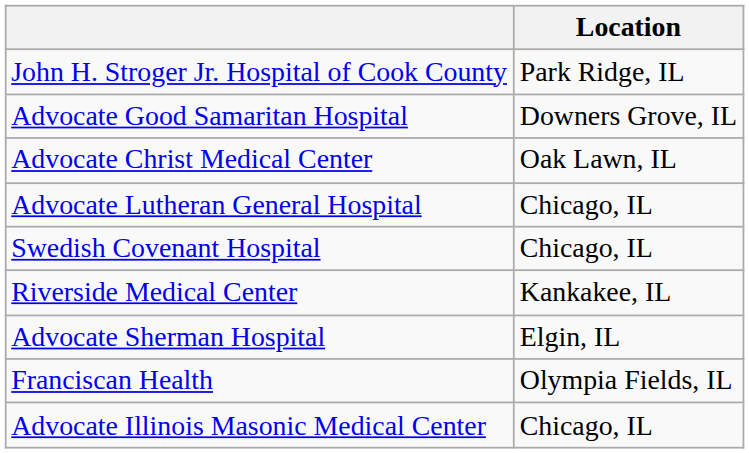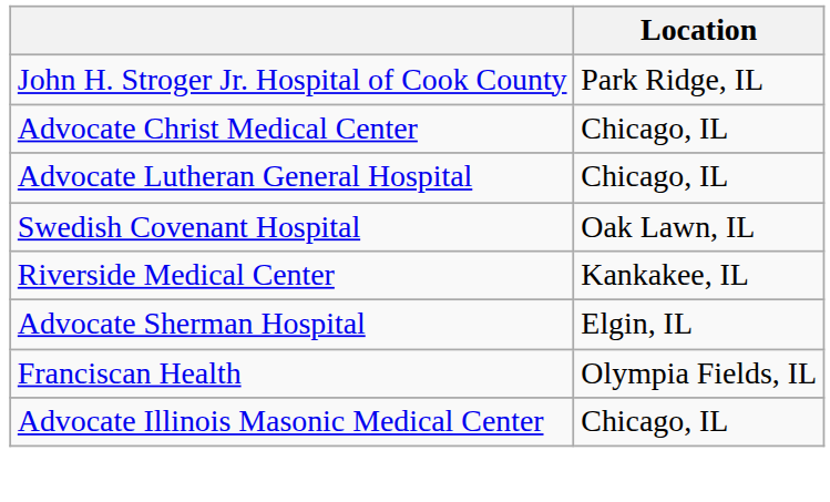 <table style="float:RIGHT;" "text-align:center; font-size:75%; margin:auto;" class="wikitable">
 <tr>
 <th></th>
 <th>Location</th>
 </tr>
 <tr>
 <td><a href='#'>John H. Stroger Jr. Hospital of Cook County</a></td>
 <td>Park Ridge, IL</td>
 </tr>
 <tr>
-<td><a href='#'>Advocate Good Samaritan Hospital</a></td>
-<td>Downers Grove, IL</td>
-</tr>
-<tr>
 <td><a href='#'>Advocate Christ Medical Center</a></td>
-<td>Oak Lawn, IL</td>
+<td>Chicago, IL</td>
 </tr>
 <tr>
 <td><a href='#'>Advocate Lutheran General Hospital</a></td>
 <td>Chicago, IL</td>
 </tr>
 <tr>
 <td><a href='#'>Swedish Covenant Hospital</a></td>
-<td>Chicago, IL</td>
+<td>Oak Lawn, IL</td>
 </tr>
 <tr>
 <td><a href='#'>Riverside Medical Center</a></td>
 <td>Kankakee, IL</td>
 </tr>
 <tr>
 <td><a href='#'>Advocate Sherman Hospital</a></td>
 <td>Elgin, IL</td>
 </tr>
 <tr>
 <td><a href='#'>Franciscan Health</a></td>
 <td>Olympia Fields, IL</td>
 </tr>
 <tr>
 <td><a href='#'>Advocate Illinois Masonic Medical Center</a></td>
 <td>Chicago, IL</td>
 </tr>
 </table>
